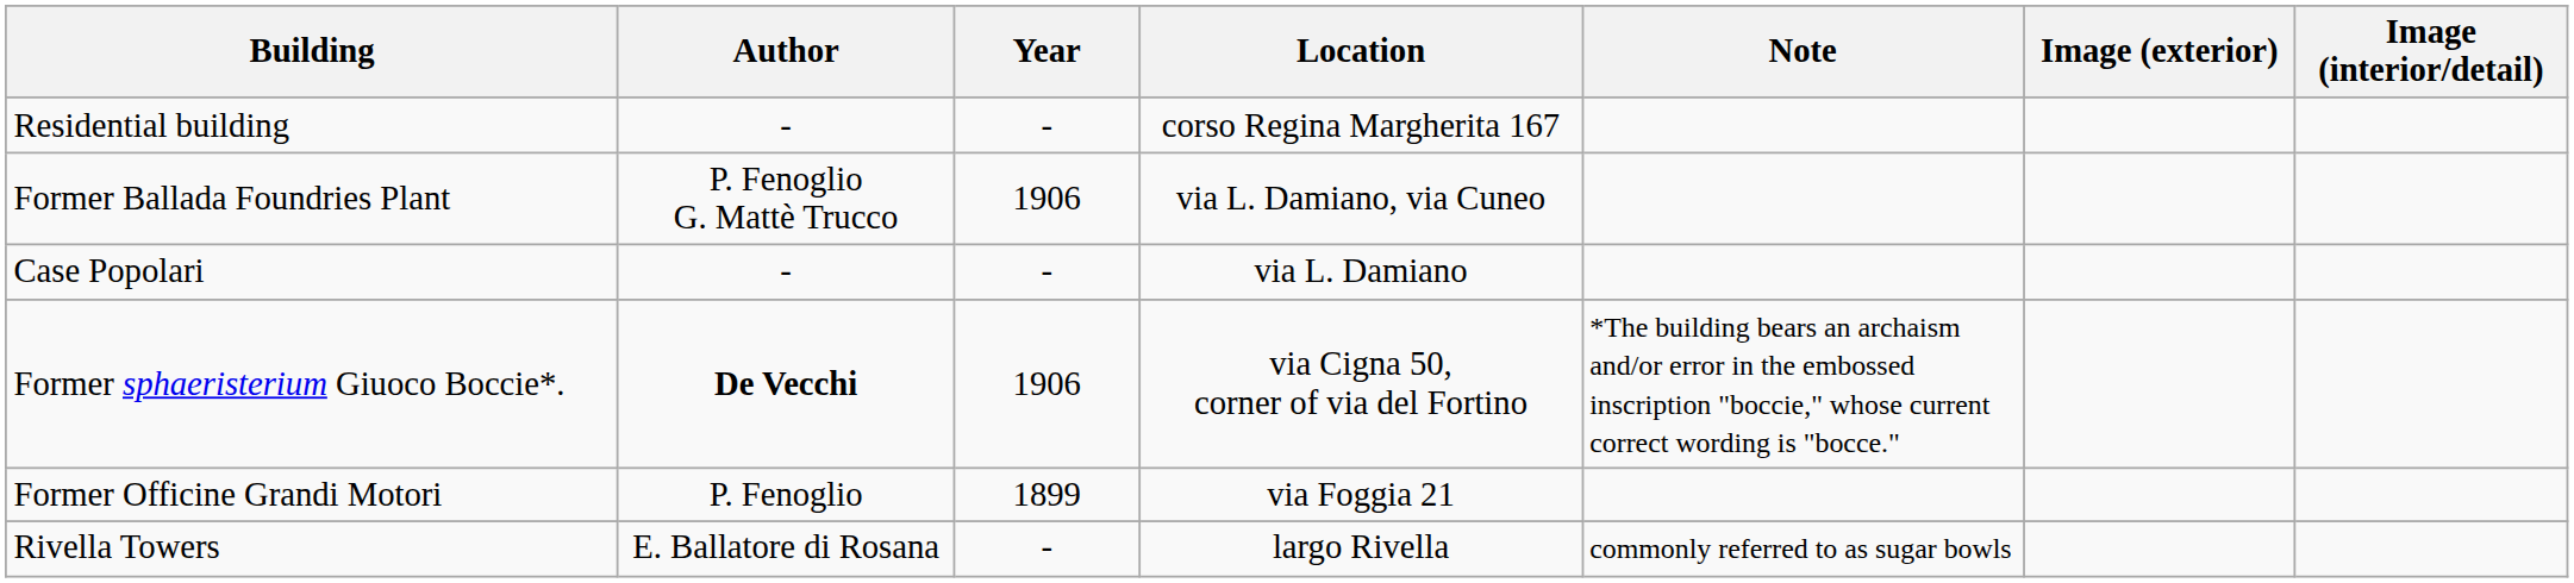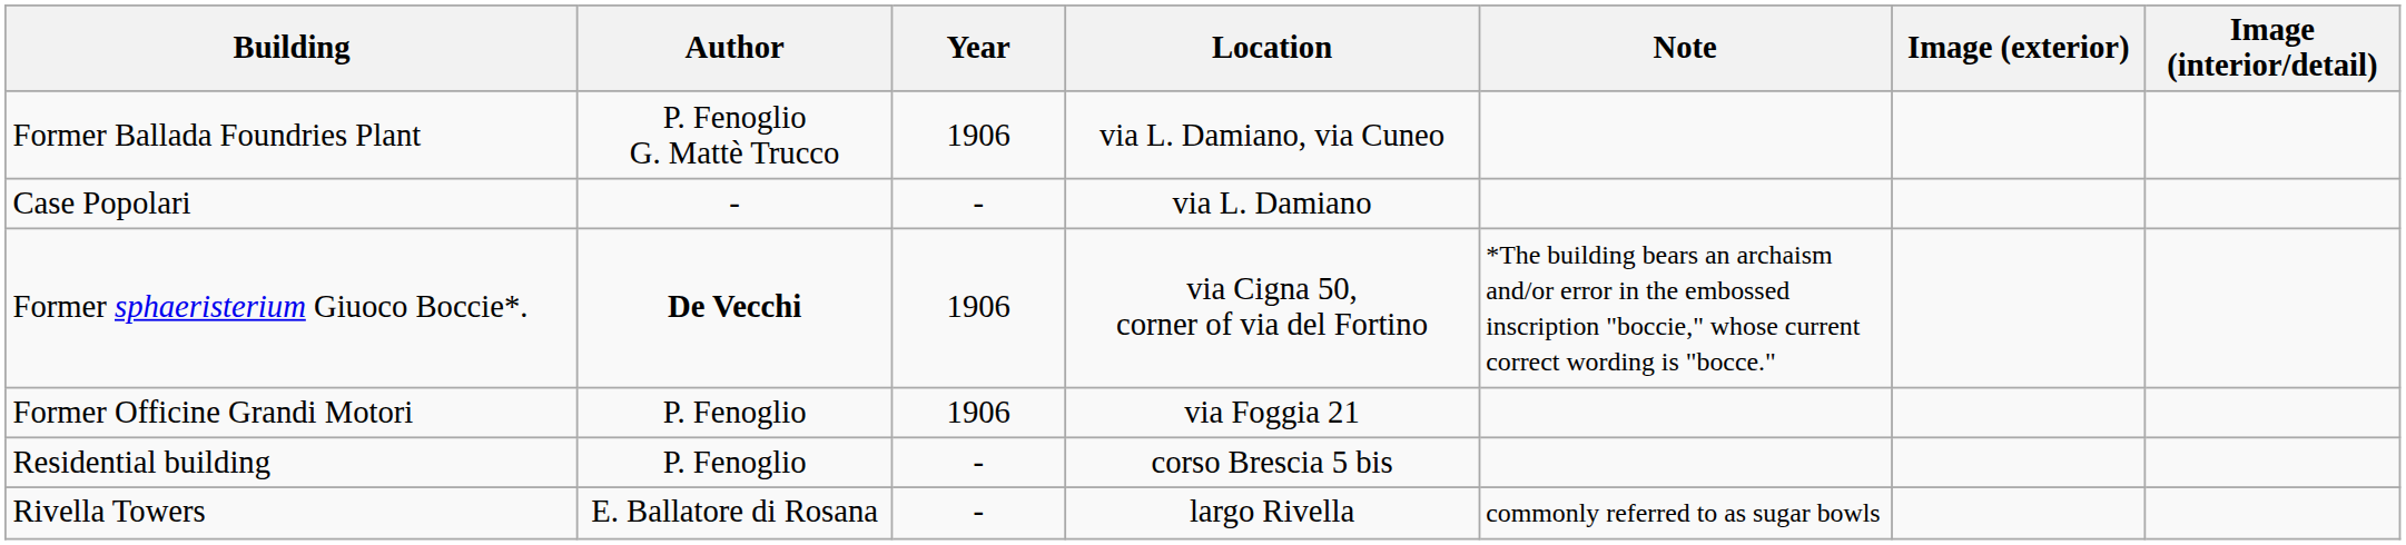 <table class="wikitable sortable" style="text-align:center">
 <tr>
 <th style="width:280px">Building</th>
 <th style="width:150px">Author</th>
 <th style="width:80px">Year</th>
 <th style="width:200px">Location</th>
 <th style="width:200px">Note</th>
 <th style="width:120px">Image (exterior)</th>
 <th style="width:120px">Image (interior/detail)</th>
-</tr>
-<tr>
-<td align=left>Residential building</td>
-<td>-</td>
-<td>-</td>
-<td>corso Regina Margherita 167</td>
-<td></td>
-<td></td>
-<td></td>
 </tr>
 <tr>
 <td align=left>Former Ballada Foundries Plant</td>
 <td>P. Fenoglio<br> G. Mattè Trucco</td>
 <td>1906</td>
 <td>via L. Damiano, via Cuneo</td>
 <td></td>
 <td></td>
 <td></td>
 </tr>
 <tr>
 <td align=left>Case Popolari</td>
 <td>-</td>
 <td>-</td>
 <td>via L. Damiano</td>
 <td></td>
 <td></td>
 <td></td>
 </tr>
 <tr>
 <td align=left>Former <em><a href='#'>sphaeristerium</a></em> Giuoco Boccie*.</td>
 <td><strong>De Vecchi</strong></td>
 <td>1906</td>
 <td>via Cigna 50,<br>corner of via del Fortino</td>
 <td align="left"><small>*The building bears an archaism and/or error in the embossed inscription "boccie," whose current correct wording is "bocce."</small></td>
 <td></td>
 <td></td>
 </tr>
 <tr>
 <td align=left>Former Officine Grandi Motori</td>
 <td>P. Fenoglio</td>
-<td>1899</td>
+<td>1906</td>
 <td>via Foggia 21</td>
+<td></td>
+<td></td>
+<td></td>
+</tr>
+<tr>
+<td align=left>Residential building</td>
+<td>P. Fenoglio</td>
+<td>-</td>
+<td>corso Brescia 5 bis</td>
 <td></td>
 <td></td>
 <td></td>
 </tr>
 <tr>
 <td align=left>Rivella Towers</td>
 <td>E. Ballatore di Rosana</td>
 <td>-</td>
 <td>largo Rivella</td>
 <td align="left"><small>commonly referred to as sugar bowls</small></td>
 <td></td>
 <td></td>
 </tr>
 </table>
